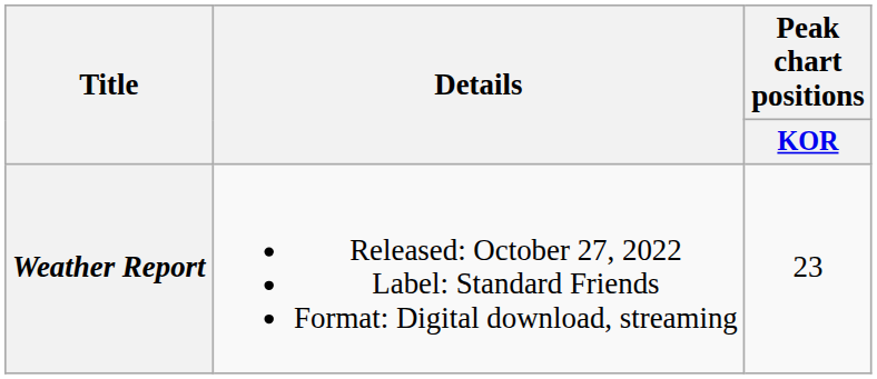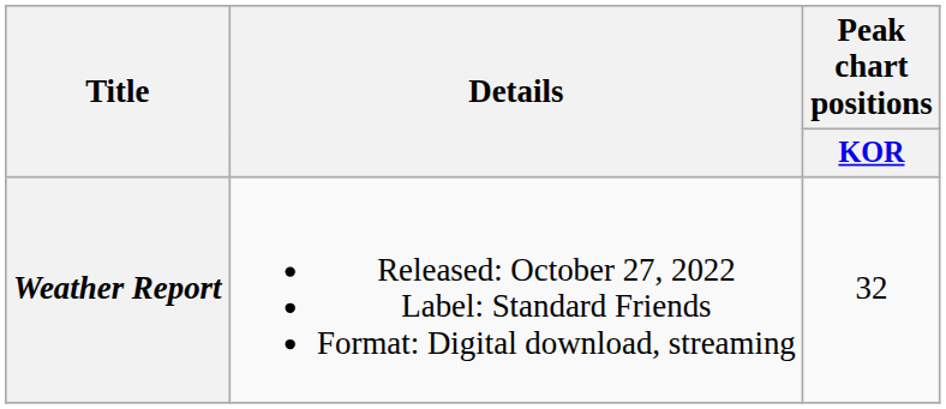 <table class="wikitable plainrowheaders" style="text-align:center">
 <tr>
 <th scope="col" rowspan="2">Title</th>
 <th scope="col" rowspan="2">Details</th>
 <th scope="col" colspan="1">Peak chart positions</th>
 </tr>
 <tr>
 <th scope="col" style="width:3em;font-size:90%;"><a href='#'>KOR</a><br></th>
 </tr>
 <tr>
 <th scope="row"><em>Weather Report</em></th>
 <td><br><ul><li>Released: October 27, 2022</li><li>Label: Standard Friends</li><li>Format: Digital download, streaming</li></ul></td>
-<td>23</td>
+<td>32</td>
 </tr>
 </table>
